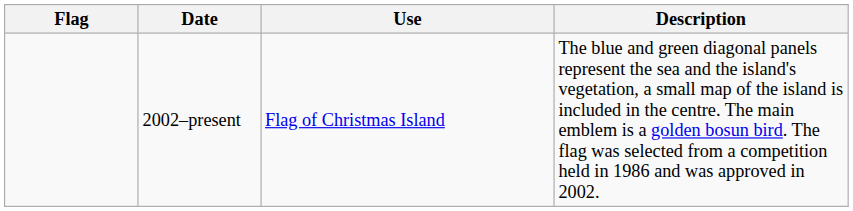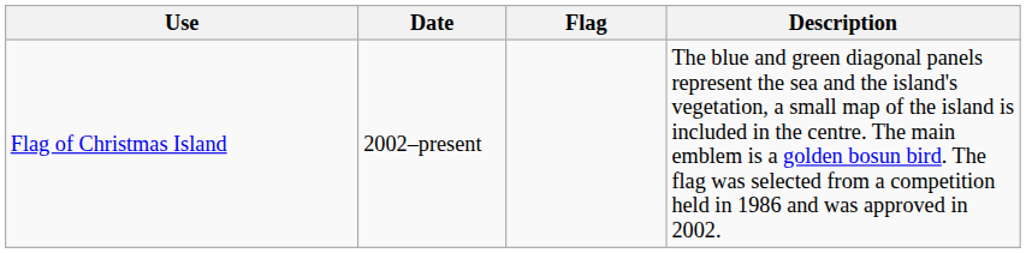 <table class="wikitable">
 <tr>
+<th style="width:250px;">Use</th>
+<th style="width:100px;">Date</th>
 <th style="width:110px;">Flag</th>
-<th style="width:100px;">Date</th>
-<th style="width:250px;">Use</th>
 <th style="width:250px;">Description</th>
 </tr>
 <tr>
+<td><a href='#'>Flag of Christmas Island</a></td>
+<td>2002–present</td>
 <td></td>
-<td>2002–present</td>
-<td><a href='#'>Flag of Christmas Island</a></td>
 <td>The blue and green diagonal panels represent the sea and the island's vegetation, a small map of the island is included in the centre. The main emblem is a <a href='#'>golden bosun bird</a>. The flag was selected from a competition held in 1986 and was approved in 2002.</td>
 </tr>
 </table>
